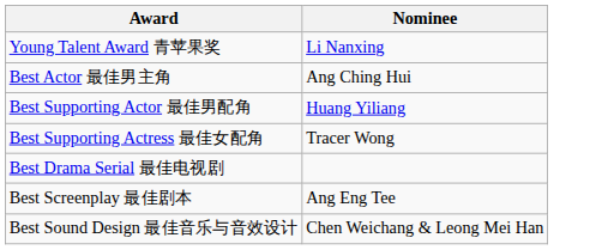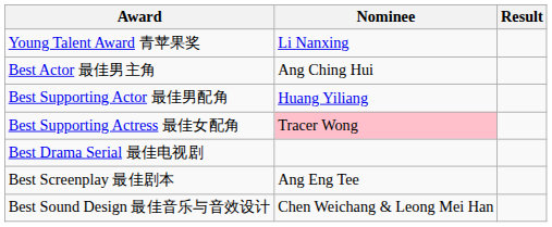 <table class="wikitable">
 <tr>
 <th>Award</th>
 <th>Nominee</th>
+<th>Result</th>
 </tr>
 <tr>
 <td><a href='#'>Young Talent Award</a>  青苹果奖</td>
 <td><a href='#'>Li Nanxing</a></td>
+<td></td>
 </tr>
 <tr>
 <td><a href='#'>Best Actor</a> 最佳男主角</td>
 <td>Ang Ching Hui</td>
+<td></td>
 </tr>
 <tr>
 <td><a href='#'>Best Supporting Actor</a> 最佳男配角</td>
 <td><a href='#'>Huang Yiliang</a></td>
+<td></td>
 </tr>
 <tr>
 <td><a href='#'>Best Supporting Actress</a> 最佳女配角</td>
-<td>Tracer Wong</td>
+<td style="background: pink;">Tracer Wong</td>
+<td></td>
 </tr>
 <tr>
 <td><a href='#'>Best Drama Serial</a> 最佳电视剧</td>
+<td></td>
 <td></td>
 </tr>
 <tr>
 <td>Best Screenplay 最佳剧本</td>
 <td>Ang Eng Tee</td>
+<td></td>
 </tr>
 <tr>
 <td>Best Sound Design 最佳音乐与音效设计</td>
 <td>Chen Weichang & Leong Mei Han</td>
+<td></td>
 </tr>
 </table>
